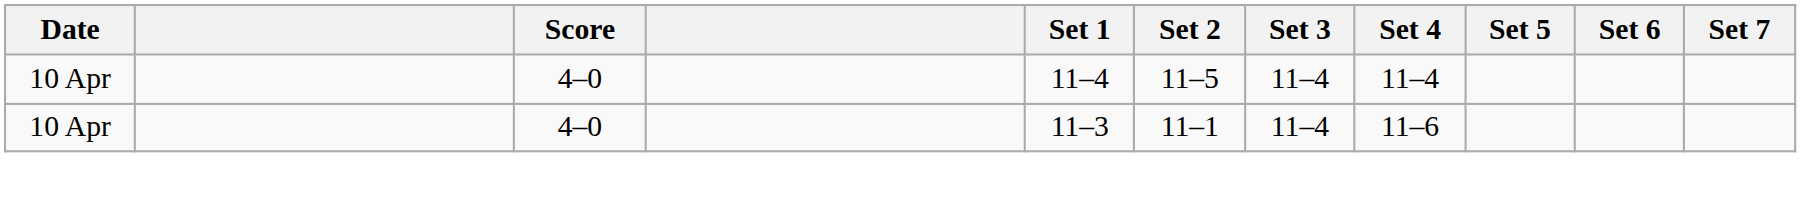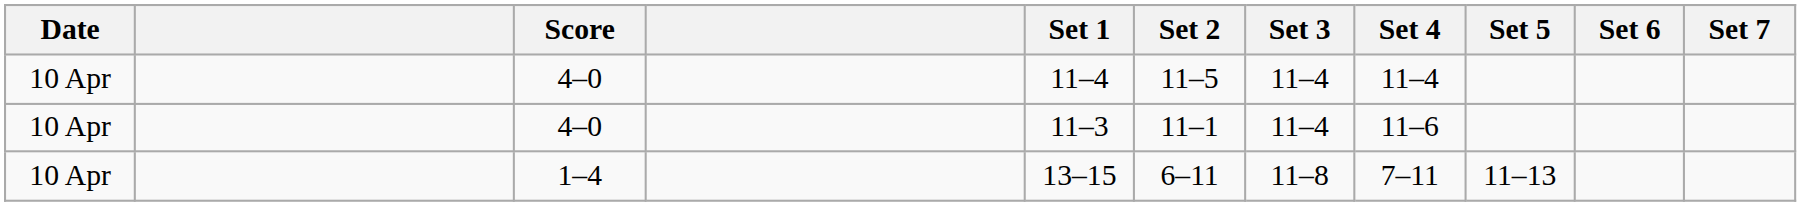 <table class="wikitable" style="text-align: center; font-size:90% ">
 <tr>
 <th width="60">Date</th>
 <th align="right" width="200"></th>
 <th width="60">Score</th>
 <th align="left" width="200"></th>
 <th width="50">Set 1</th>
 <th width="50">Set 2</th>
 <th width="50">Set 3</th>
 <th width="50">Set 4</th>
 <th width="50">Set 5</th>
 <th width="50">Set 6</th>
 <th width="50">Set 7</th>
 </tr>
 <tr>
 <td>10 Apr</td>
 <td align=left><strong></strong></td>
 <td align=center>4–0</td>
 <td align=left></td>
 <td>11–4</td>
 <td>11–5</td>
 <td>11–4</td>
 <td>11–4</td>
 <td></td>
 <td></td>
 <td></td>
 </tr>
 <tr>
 <td>10 Apr</td>
 <td align=left><strong></strong></td>
 <td align=center>4–0</td>
 <td align=left></td>
 <td>11–3</td>
 <td>11–1</td>
 <td>11–4</td>
 <td>11–6</td>
 <td></td>
 <td></td>
 <td></td>
 </tr>
+<tr>
+<td>10 Apr</td>
+<td align=left></td>
+<td align=center>1–4</td>
+<td align=left><strong></strong></td>
+<td>13–15</td>
+<td>6–11</td>
+<td>11–8</td>
+<td>7–11</td>
+<td>11–13</td>
+<td></td>
+<td></td>
+</tr>
 </table>
